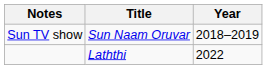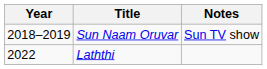 <table class="wikitable">
 <tr>
+<th>Year</th>
+<th>Title</th>
 <th>Notes</th>
-<th>Title</th>
-<th>Year</th>
 </tr>
 <tr>
+<td>2018–2019</td>
+<td><em><a href='#'>Sun Naam Oruvar</a></em></td>
 <td><a href='#'>Sun TV</a> show</td>
-<td><em><a href='#'>Sun Naam Oruvar</a></em></td>
-<td>2018–2019</td>
 </tr>
 <tr>
+<td>2022</td>
+<td><em><a href='#'>Laththi</a></em></td>
 <td></td>
-<td><em><a href='#'>Laththi</a></em></td>
-<td>2022</td>
 </tr>
 </table>
